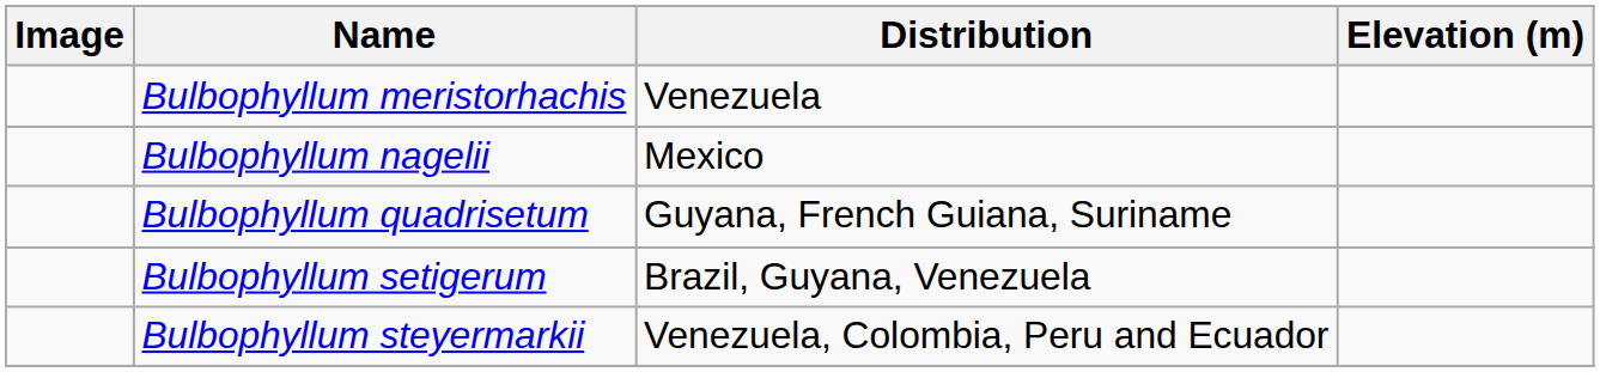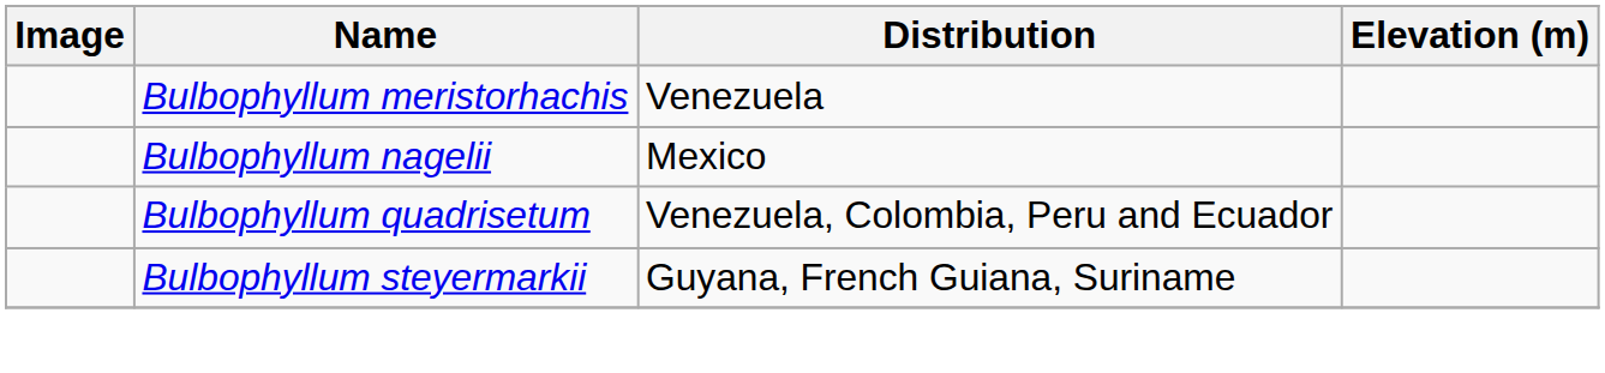 <table class="wikitable ">
 <tr>
 <th>Image</th>
 <th>Name</th>
 <th>Distribution</th>
 <th>Elevation (m)</th>
 </tr>
 <tr>
 <td></td>
 <td><em><a href='#'>Bulbophyllum meristorhachis</a></em> </td>
 <td>Venezuela</td>
 <td></td>
 </tr>
 <tr>
 <td></td>
 <td><em><a href='#'>Bulbophyllum nagelii</a></em> </td>
 <td>Mexico</td>
 <td></td>
 </tr>
 <tr>
 <td></td>
 <td><em><a href='#'>Bulbophyllum quadrisetum</a></em> </td>
-<td>Guyana, French Guiana, Suriname</td>
-<td></td>
-</tr>
-<tr>
-<td></td>
-<td><em><a href='#'>Bulbophyllum setigerum</a></em> </td>
-<td>Brazil, Guyana, Venezuela</td>
+<td>Venezuela, Colombia, Peru and Ecuador</td>
 <td></td>
 </tr>
 <tr>
 <td></td>
 <td><em><a href='#'>Bulbophyllum steyermarkii</a></em> </td>
-<td>Venezuela, Colombia, Peru and Ecuador</td>
+<td>Guyana, French Guiana, Suriname</td>
 <td></td>
 </tr>
 <tr>
 </tr>
 </table>
